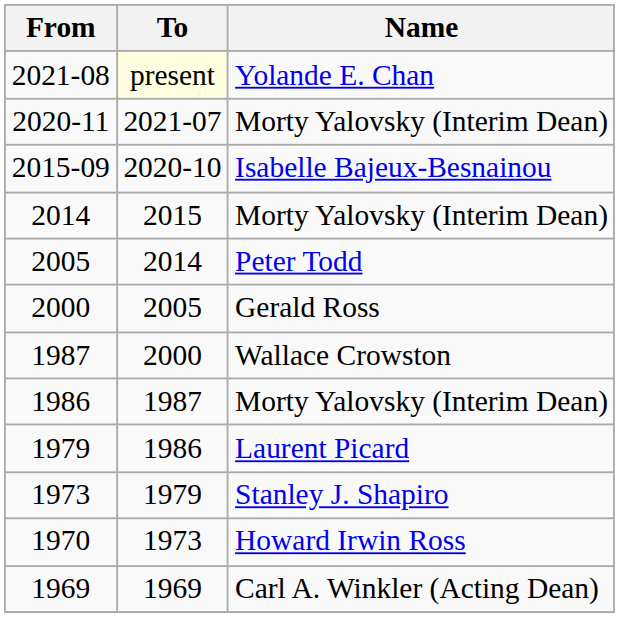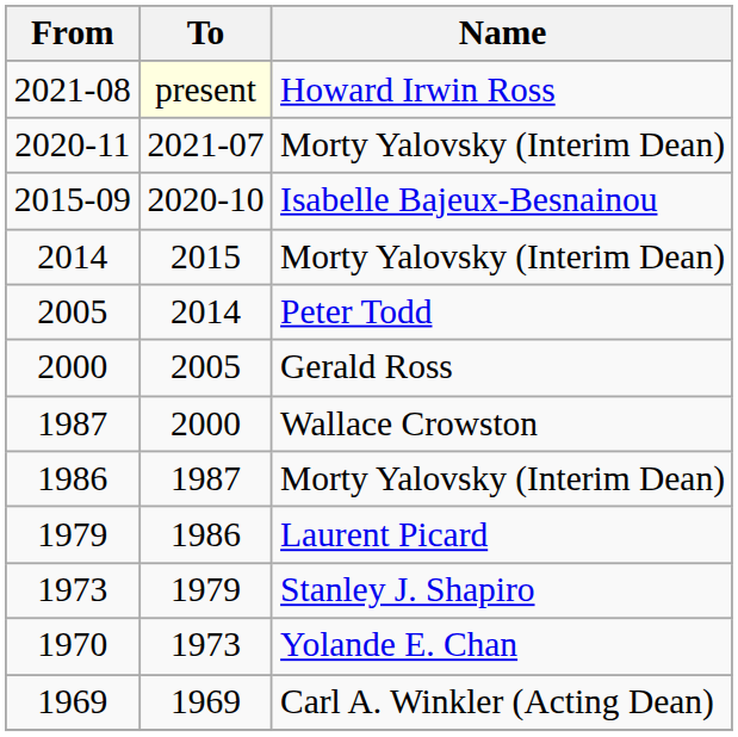 <table class="wikitable">
 <tr>
 <th>From</th>
 <th>To</th>
 <th>Name</th>
 </tr>
 <tr>
 <td align="center">2021-08</td>
 <td align="center" style="background: lightyellow;">present</td>
-<td align="left"><a href='#'>Yolande E. Chan</a></td>
+<td align="left"><a href='#'>Howard Irwin Ross</a></td>
 </tr>
 <tr>
 <td align="center">2020-11</td>
 <td align="center">2021-07</td>
 <td align="left">Morty Yalovsky (Interim Dean)</td>
 </tr>
 <tr>
 <td align="center">2015-09</td>
 <td align="center">2020-10</td>
 <td align="left"><a href='#'>Isabelle Bajeux-Besnainou</a></td>
 </tr>
 <tr>
 <td align="center">2014</td>
 <td align="center">2015</td>
 <td align="left">Morty Yalovsky (Interim Dean)</td>
 </tr>
 <tr>
 <td align="center">2005</td>
 <td align="center">2014</td>
 <td align="left"><a href='#'>Peter Todd</a></td>
 </tr>
 <tr>
 <td align="center">2000</td>
 <td align="center">2005</td>
 <td align="left">Gerald Ross</td>
 </tr>
 <tr>
 <td align="center">1987</td>
 <td align="center">2000</td>
 <td align="left">Wallace Crowston</td>
 </tr>
 <tr>
 <td align="center">1986</td>
 <td align="center">1987</td>
 <td align="left">Morty Yalovsky (Interim Dean)</td>
 </tr>
 <tr>
 <td align="center">1979</td>
 <td align="center">1986</td>
 <td align="left"><a href='#'>Laurent Picard</a></td>
 </tr>
 <tr>
 <td align="center">1973</td>
 <td align="center">1979</td>
 <td align="left"><a href='#'>Stanley J. Shapiro</a></td>
 </tr>
 <tr>
 <td align="center">1970</td>
 <td align="center">1973</td>
-<td align="left"><a href='#'>Howard Irwin Ross</a></td>
+<td align="left"><a href='#'>Yolande E. Chan</a></td>
 </tr>
 <tr>
 <td align="center">1969</td>
 <td align="center">1969</td>
 <td align="left">Carl A. Winkler (Acting Dean)</td>
 </tr>
 <tr>
 </tr>
 </table>
